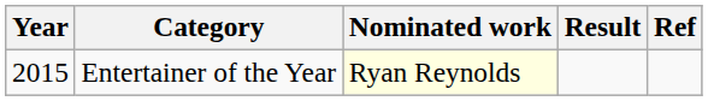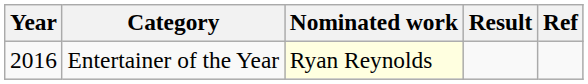 <table class="wikitable">
 <tr>
 <th>Year</th>
 <th>Category</th>
 <th>Nominated work</th>
 <th>Result</th>
 <th>Ref</th>
 </tr>
 <tr>
-<td>2015</td>
+<td>2016</td>
 <td>Entertainer of the Year</td>
 <td style="background: lightyellow;">Ryan Reynolds</td>
 <td></td>
 <td></td>
 </tr>
 </table>
